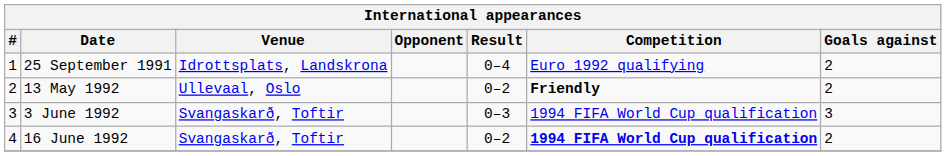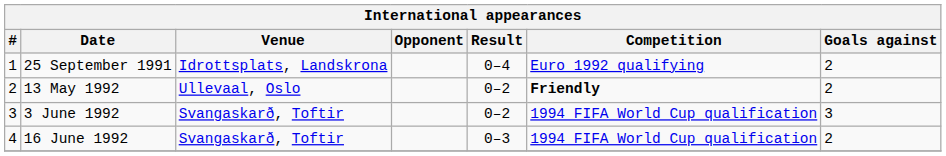 <table class="wikitable collapsible collapsed" style="font-size:90%">
 <tr>
 <th colspan="7"><strong>International appearances</strong></th>
 </tr>
 <tr>
 <th>#</th>
 <th>Date</th>
 <th>Venue</th>
 <th>Opponent</th>
 <th>Result</th>
 <th>Competition</th>
 <th>Goals against</th>
 </tr>
 <tr>
 <td align="center">1</td>
 <td>25 September 1991</td>
 <td><a href='#'>Idrottsplats</a>, <a href='#'>Landskrona</a></td>
 <td></td>
 <td align="center">0–4</td>
 <td><a href='#'>Euro 1992 qualifying</a></td>
 <td>2</td>
 </tr>
 <tr>
 <td align="center">2</td>
 <td>13 May 1992</td>
 <td><a href='#'>Ullevaal</a>, <a href='#'>Oslo</a></td>
 <td></td>
 <td align="center">0–2</td>
 <td><strong>Friendly</strong></td>
 <td>2</td>
 </tr>
 <tr>
 <td align="center">3</td>
 <td>3 June 1992</td>
 <td><a href='#'>Svangaskarð</a>, <a href='#'>Toftir</a></td>
 <td></td>
-<td align="center">0–3</td>
+<td align="center">0–2</td>
 <td><a href='#'>1994 FIFA World Cup qualification</a></td>
 <td>3</td>
 </tr>
 <tr>
 <td align="center">4</td>
 <td>16 June 1992</td>
 <td><a href='#'>Svangaskarð</a>, <a href='#'>Toftir</a></td>
 <td></td>
-<td align="center">0–2</td>
-<td><strong><a href='#'>1994 FIFA World Cup qualification</a></strong></td>
+<td align="center">0–3</td>
+<td><a href='#'>1994 FIFA World Cup qualification</a></td>
 <td>2</td>
 </tr>
 <tr>
 </tr>
 </table>
